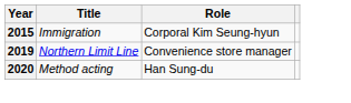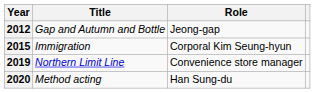 <table class="wikitable plainrowheaders">
 <tr>
 <th scope="col">Year</th>
 <th scope="col">Title</th>
 <th scope="col">Role</th>
 <th scope="col" class="unsortable"></th>
+</tr>
+<tr>
+<th scope="row">2012</th>
+<td><em>Gap and Autumn and Bottle</em></td>
+<td>Jeong-gap</td>
+<td style="text-align:center"></td>
 </tr>
 <tr>
 <th scope="row">2015</th>
 <td><em>Immigration</em></td>
 <td>Corporal Kim Seung-hyun</td>
 <td style="text-align:center"></td>
 </tr>
 <tr>
 <th scope="row">2019</th>
 <td><em><a href='#'>Northern Limit Line</a></em></td>
 <td>Convenience store manager</td>
 <td style="text-align:center"></td>
 </tr>
 <tr>
 <th scope="row">2020</th>
 <td><em>Method acting</em></td>
 <td>Han Sung-du</td>
 <td style="text-align:center"></td>
 </tr>
 </table>
